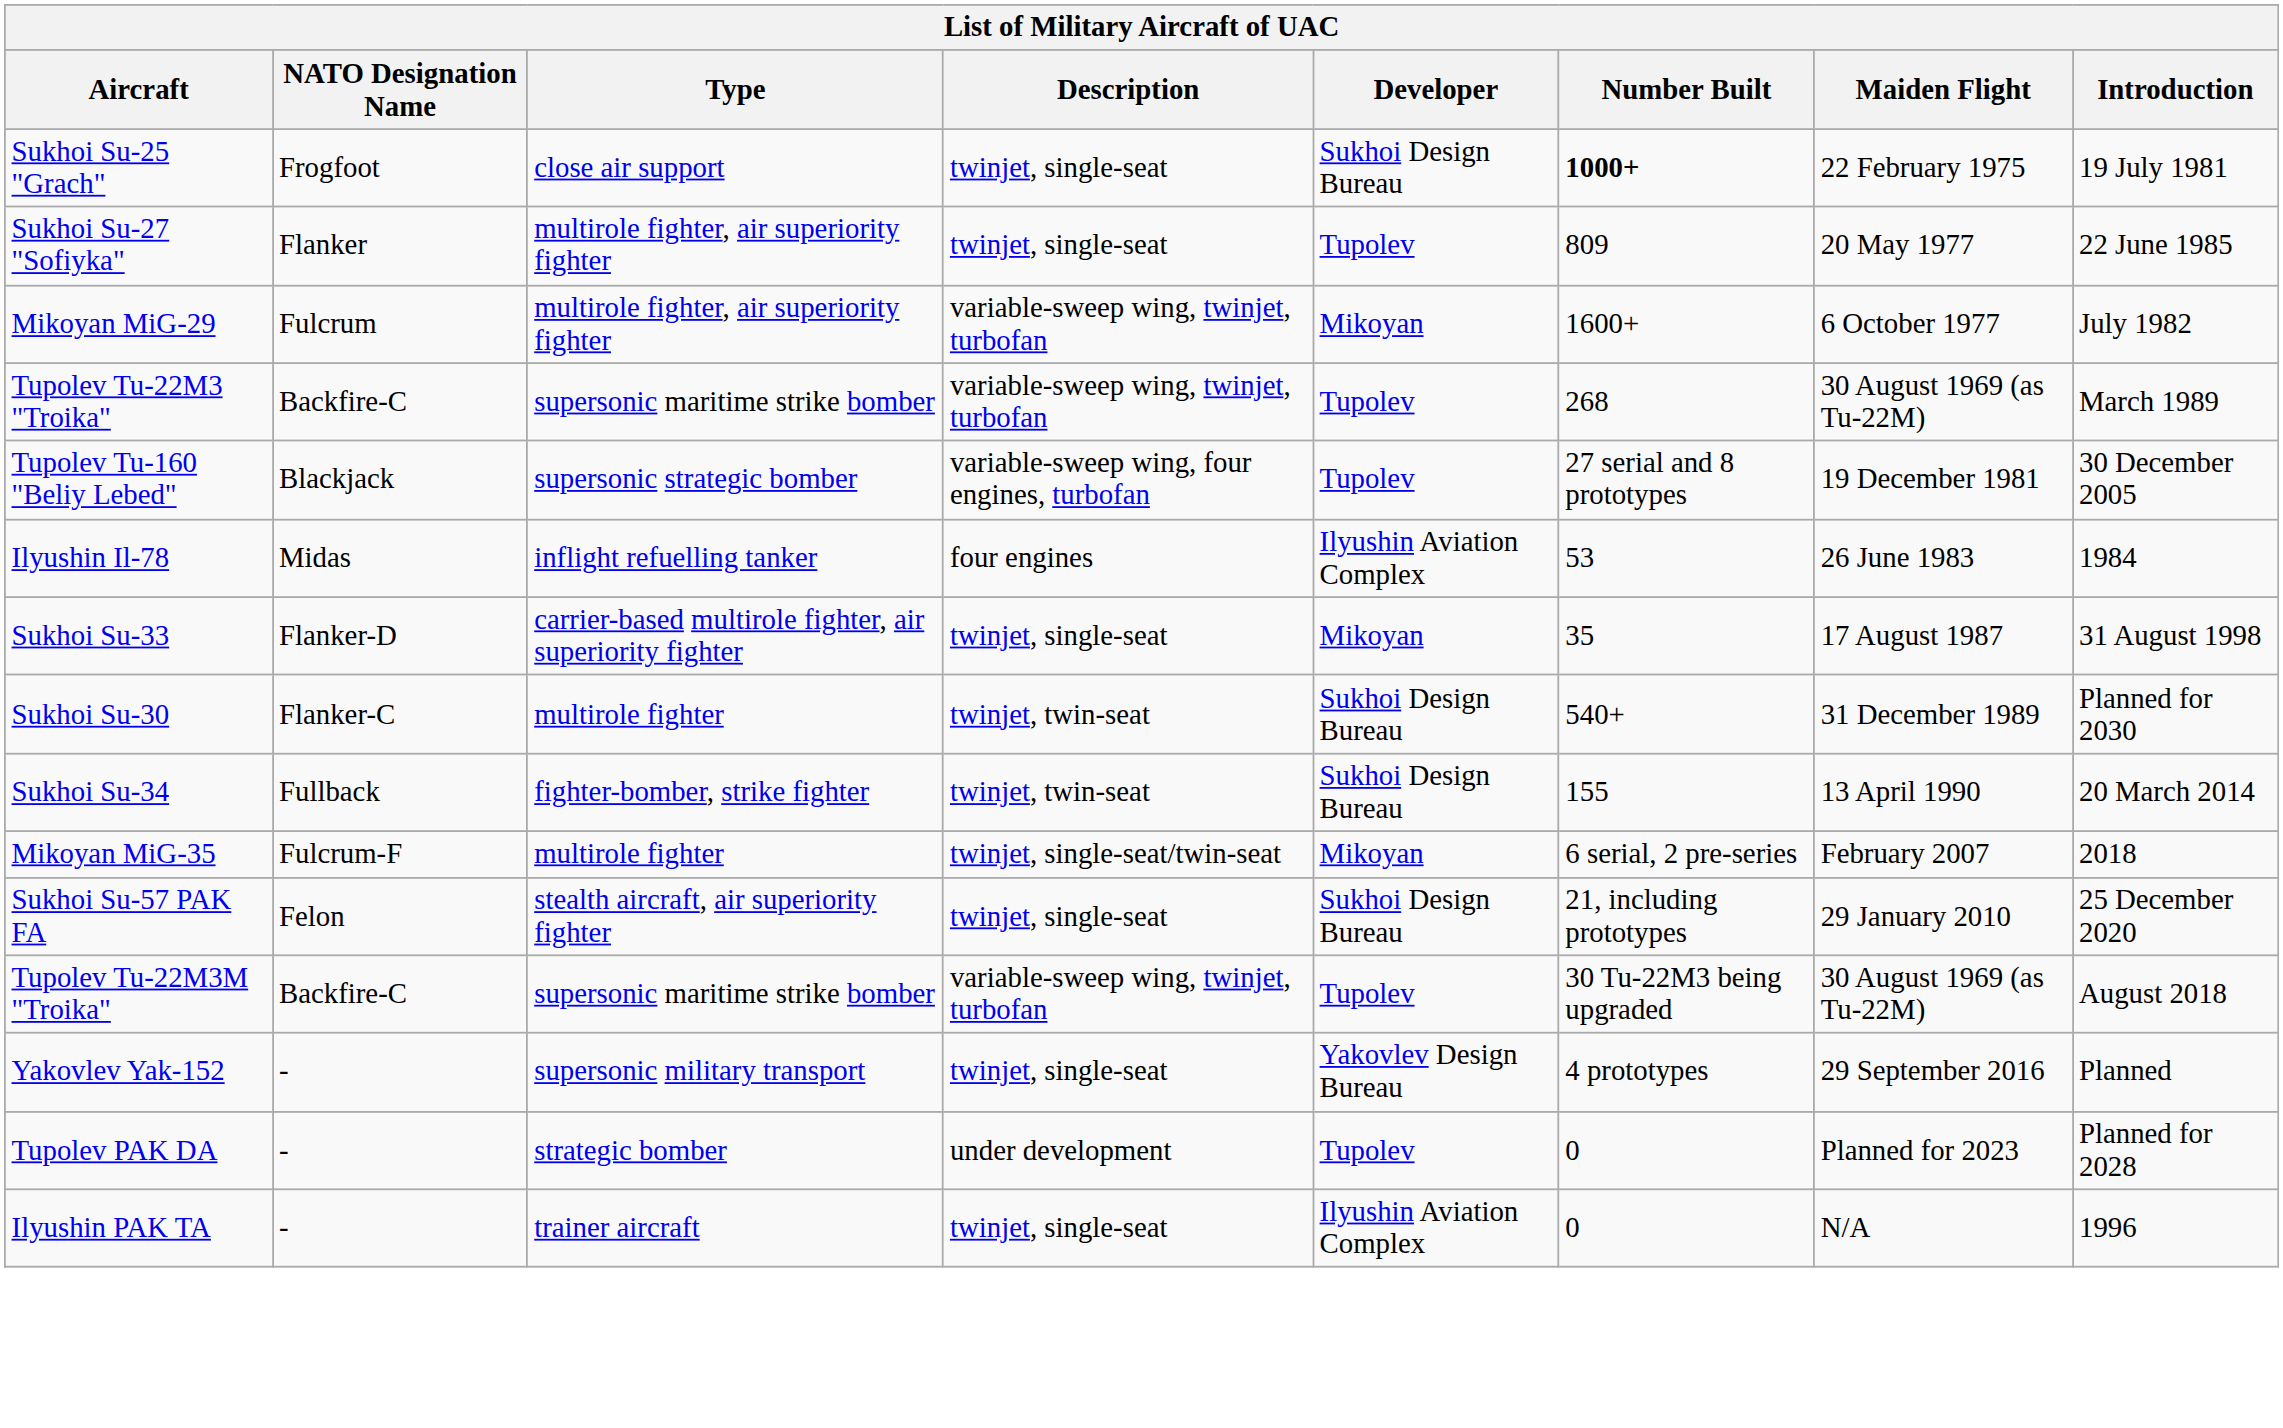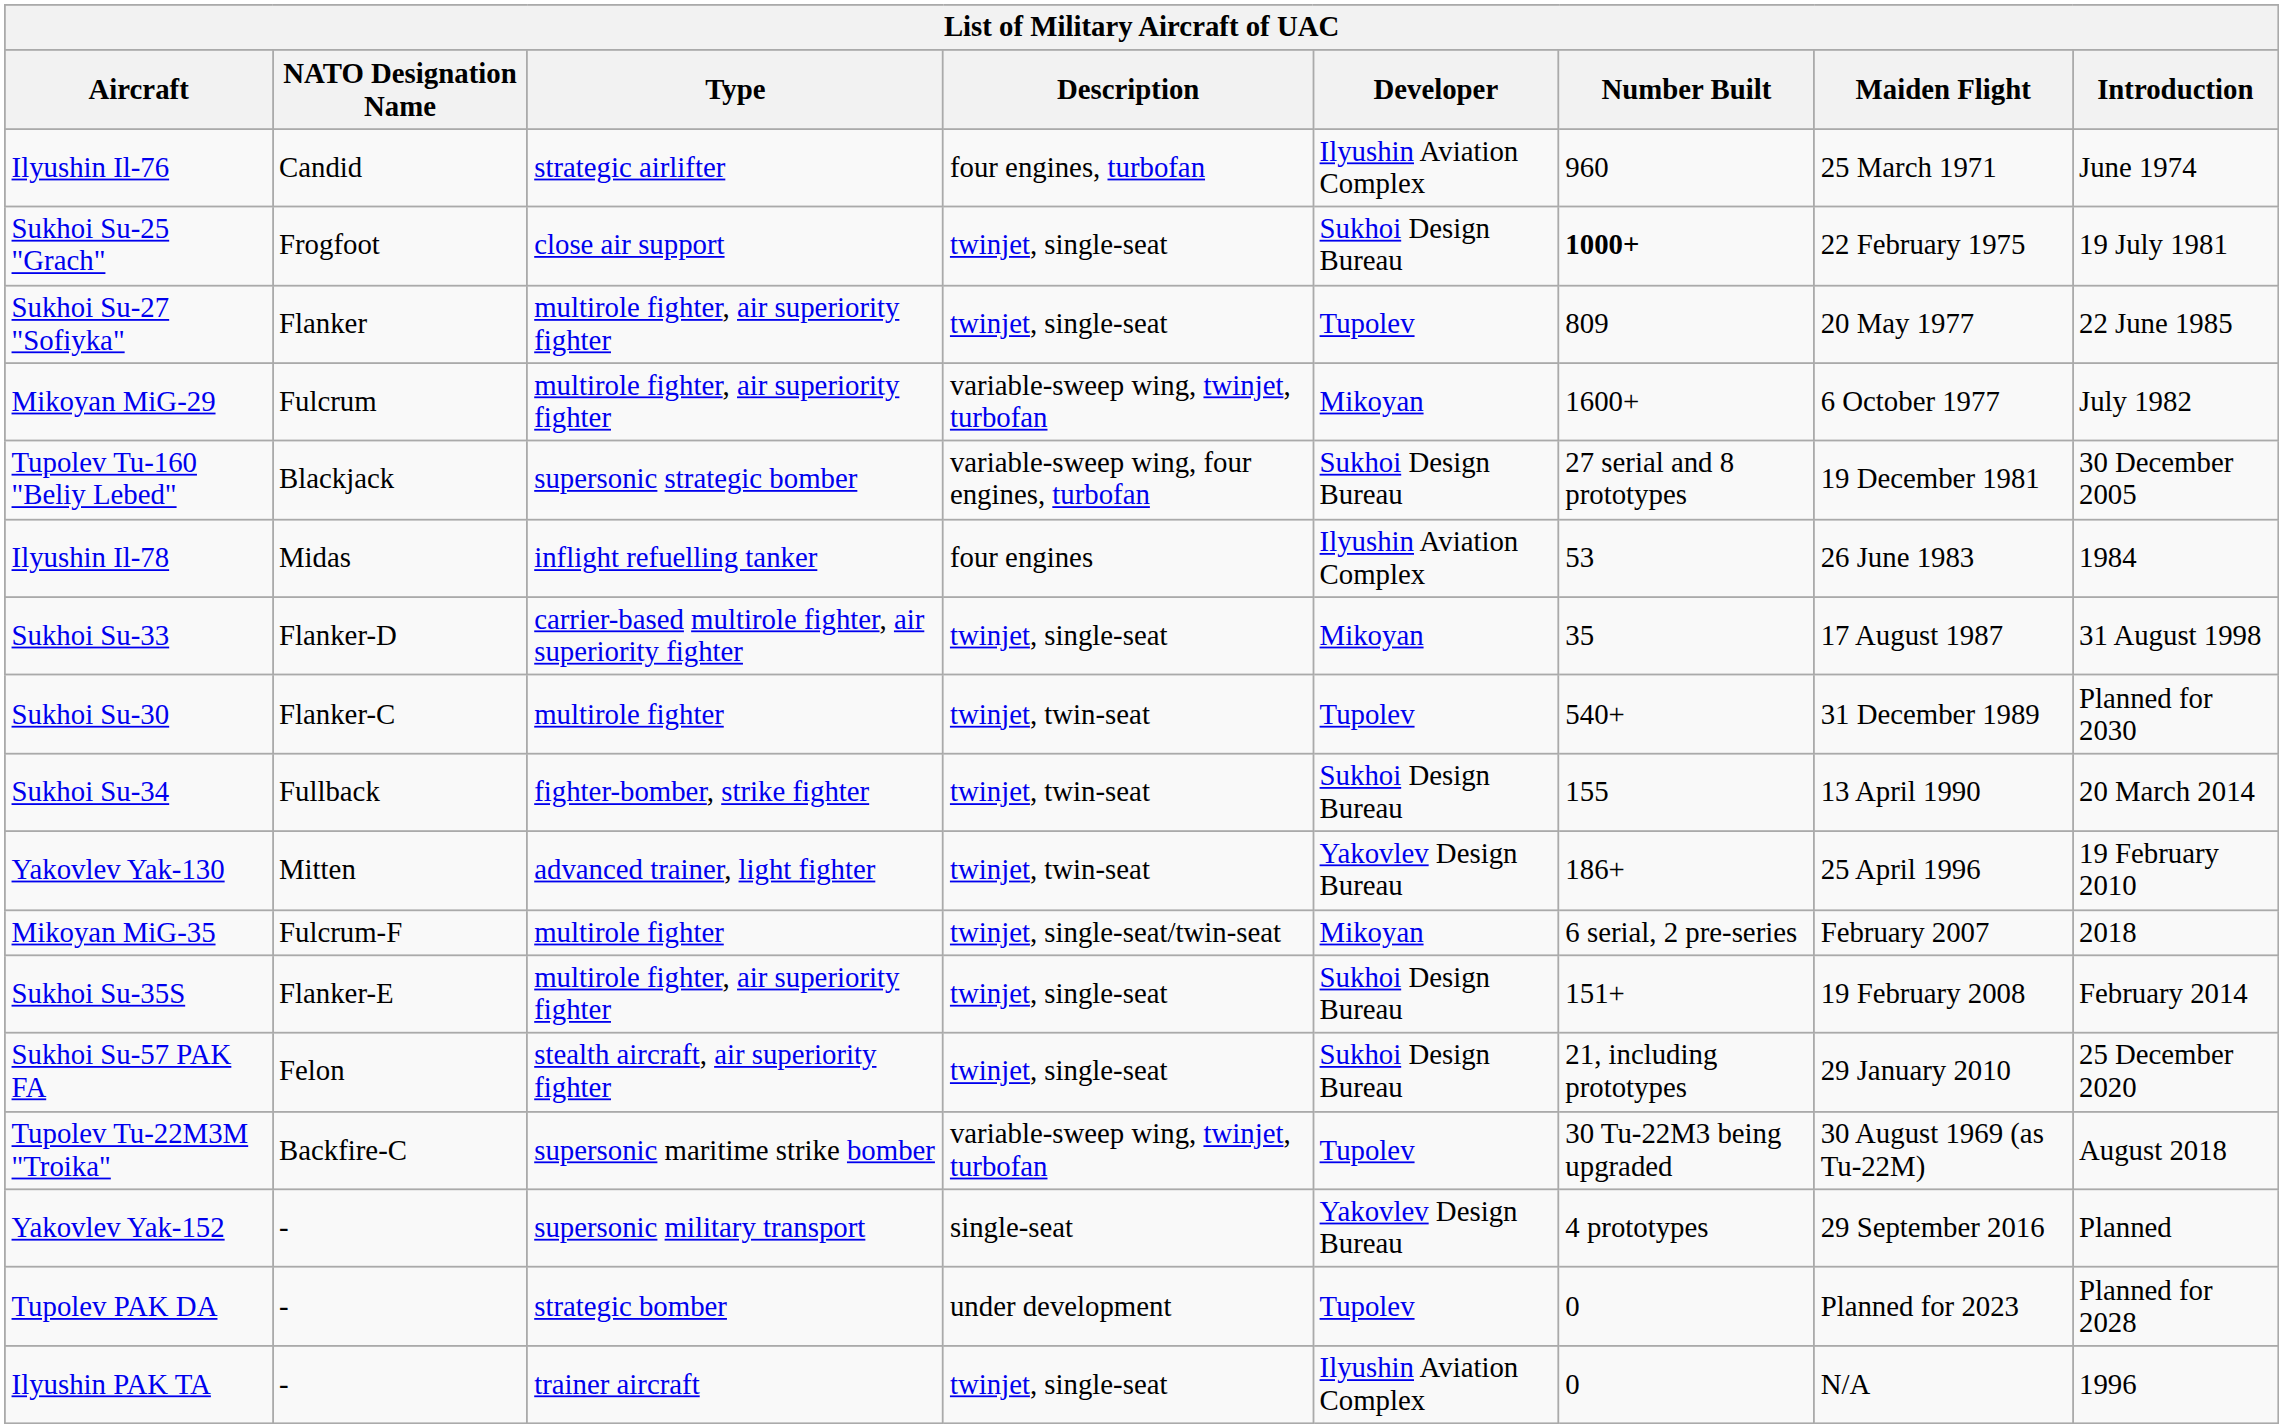 <table class="wikitable sortable" style="margin-left:auto; margin-right:auto">
 <tr>
 <th colspan="8">List of Military Aircraft of UAC</th>
 </tr>
 <tr>
 <th>Aircraft</th>
 <th>NATO Designation Name</th>
 <th>Type</th>
 <th>Description</th>
 <th>Developer</th>
 <th>Number Built</th>
 <th>Maiden Flight</th>
 <th>Introduction</th>
+</tr>
+<tr>
+<td><a href='#'>Ilyushin Il-76</a></td>
+<td>Candid</td>
+<td><a href='#'>strategic airlifter</a></td>
+<td>four engines, <a href='#'>turbofan</a></td>
+<td><a href='#'>Ilyushin</a> Aviation Complex</td>
+<td>960</td>
+<td>25 March 1971</td>
+<td>June 1974</td>
 </tr>
 <tr>
 <td><a href='#'>Sukhoi Su-25 "Grach"</a></td>
 <td>Frogfoot</td>
 <td><a href='#'>close air support</a></td>
 <td><a href='#'>twinjet</a>, single-seat</td>
 <td><a href='#'>Sukhoi</a> Design Bureau</td>
 <td><strong>1000+</strong></td>
 <td>22 February 1975</td>
 <td>19 July 1981</td>
 </tr>
 <tr>
 <td><a href='#'>Sukhoi Su-27 "Sofiyka"</a></td>
 <td>Flanker</td>
 <td><a href='#'>multirole fighter</a>, <a href='#'>air superiority fighter</a></td>
 <td><a href='#'>twinjet</a>, single-seat</td>
 <td><a href='#'>Tupolev</a></td>
 <td>809</td>
 <td>20 May 1977</td>
 <td>22 June 1985</td>
 </tr>
 <tr>
 <td><a href='#'>Mikoyan MiG-29</a></td>
 <td>Fulcrum</td>
 <td><a href='#'>multirole fighter</a>, <a href='#'>air superiority fighter</a></td>
 <td>variable-sweep wing, <a href='#'>twinjet</a>, <a href='#'>turbofan</a></td>
 <td><a href='#'>Mikoyan</a></td>
 <td>1600+</td>
 <td>6 October 1977</td>
 <td>July 1982</td>
 </tr>
 <tr>
-<td><a href='#'>Tupolev Tu-22M3 "Troika"</a></td>
-<td>Backfire-C</td>
-<td><a href='#'>supersonic</a> maritime strike <a href='#'>bomber</a></td>
-<td>variable-sweep wing, <a href='#'>twinjet</a>, <a href='#'>turbofan</a></td>
-<td><a href='#'>Tupolev</a></td>
-<td>268</td>
-<td>30 August 1969 (as Tu-22M)</td>
-<td>March 1989</td>
-</tr>
-<tr>
 <td><a href='#'>Tupolev Tu-160 "Beliy Lebed"</a></td>
 <td>Blackjack</td>
 <td><a href='#'>supersonic</a> <a href='#'>strategic bomber</a></td>
 <td>variable-sweep wing, four engines, <a href='#'>turbofan</a></td>
-<td><a href='#'>Tupolev</a></td>
+<td><a href='#'>Sukhoi</a> Design Bureau</td>
 <td>27 serial and 8 prototypes</td>
 <td>19 December 1981</td>
 <td>30 December 2005</td>
 </tr>
 <tr>
 <td><a href='#'>Ilyushin Il-78</a></td>
 <td>Midas</td>
 <td><a href='#'>inflight refuelling tanker</a></td>
 <td>four engines</td>
 <td><a href='#'>Ilyushin</a> Aviation Complex</td>
 <td>53</td>
 <td>26 June 1983</td>
 <td>1984</td>
 </tr>
 <tr>
 <td><a href='#'>Sukhoi Su-33</a></td>
 <td>Flanker-D</td>
 <td><a href='#'>carrier-based</a> <a href='#'>multirole fighter</a>, <a href='#'>air superiority fighter</a></td>
 <td><a href='#'>twinjet</a>, single-seat</td>
 <td><a href='#'>Mikoyan</a></td>
 <td>35</td>
 <td>17 August 1987</td>
 <td>31 August 1998</td>
 </tr>
 <tr>
 <td><a href='#'>Sukhoi Su-30</a></td>
 <td>Flanker-C</td>
 <td><a href='#'>multirole fighter</a></td>
 <td><a href='#'>twinjet</a>, twin-seat</td>
-<td><a href='#'>Sukhoi</a> Design Bureau</td>
+<td><a href='#'>Tupolev</a></td>
 <td>540+</td>
 <td>31 December 1989</td>
 <td>Planned for 2030</td>
 </tr>
 <tr>
 <td><a href='#'>Sukhoi Su-34</a></td>
 <td>Fullback</td>
 <td><a href='#'>fighter-bomber</a>, <a href='#'>strike fighter</a></td>
 <td><a href='#'>twinjet</a>, twin-seat</td>
 <td><a href='#'>Sukhoi</a> Design Bureau</td>
 <td>155</td>
 <td>13 April 1990</td>
 <td>20 March 2014</td>
 </tr>
 <tr>
+<td><a href='#'>Yakovlev Yak-130</a></td>
+<td>Mitten</td>
+<td><a href='#'>advanced trainer</a>, <a href='#'>light fighter</a></td>
+<td><a href='#'>twinjet</a>, twin-seat</td>
+<td><a href='#'>Yakovlev</a> Design Bureau</td>
+<td>186+</td>
+<td>25 April 1996</td>
+<td>19 February 2010</td>
+</tr>
+<tr>
 <td><a href='#'>Mikoyan MiG-35</a></td>
 <td>Fulcrum-F</td>
 <td><a href='#'>multirole fighter</a></td>
 <td><a href='#'>twinjet</a>, single-seat/twin-seat</td>
 <td><a href='#'>Mikoyan</a></td>
 <td>6 serial, 2 pre-series</td>
 <td>February 2007</td>
 <td>2018</td>
+</tr>
+<tr>
+<td><a href='#'>Sukhoi Su-35S</a></td>
+<td>Flanker-E</td>
+<td><a href='#'>multirole fighter</a>, <a href='#'>air superiority fighter</a></td>
+<td><a href='#'>twinjet</a>, single-seat</td>
+<td><a href='#'>Sukhoi</a> Design Bureau</td>
+<td>151+</td>
+<td>19 February 2008</td>
+<td>February 2014</td>
 </tr>
 <tr>
 <td><a href='#'>Sukhoi Su-57 PAK FA</a></td>
 <td>Felon</td>
 <td><a href='#'>stealth aircraft</a>, <a href='#'>air superiority fighter</a></td>
 <td><a href='#'>twinjet</a>, single-seat</td>
 <td><a href='#'>Sukhoi</a> Design Bureau</td>
 <td>21, including prototypes</td>
 <td>29 January 2010</td>
 <td>25 December 2020</td>
 </tr>
 <tr>
 <td><a href='#'>Tupolev Tu-22M3M "Troika"</a></td>
 <td>Backfire-C</td>
 <td><a href='#'>supersonic</a> maritime strike <a href='#'>bomber</a></td>
 <td>variable-sweep wing, <a href='#'>twinjet</a>, <a href='#'>turbofan</a></td>
 <td><a href='#'>Tupolev</a></td>
 <td>30 Tu-22M3 being upgraded</td>
 <td>30 August 1969 (as Tu-22M)</td>
 <td>August 2018</td>
 </tr>
 <tr>
 <td><a href='#'>Yakovlev Yak-152</a></td>
 <td>-</td>
 <td><a href='#'>supersonic</a> <a href='#'>military transport</a></td>
-<td><a href='#'>twinjet</a>, single-seat</td>
+<td>single-seat</td>
 <td><a href='#'>Yakovlev</a> Design Bureau</td>
 <td>4 prototypes</td>
 <td>29 September 2016</td>
 <td>Planned</td>
 </tr>
 <tr>
 <td><a href='#'>Tupolev PAK DA</a></td>
 <td>-</td>
 <td><a href='#'>strategic bomber</a></td>
 <td>under development</td>
 <td><a href='#'>Tupolev</a></td>
 <td>0</td>
 <td>Planned for 2023</td>
 <td>Planned for 2028</td>
 </tr>
 <tr>
 <td><a href='#'>Ilyushin PAK TA</a></td>
 <td>-</td>
 <td><a href='#'>trainer aircraft</a></td>
 <td><a href='#'>twinjet</a>, single-seat</td>
 <td><a href='#'>Ilyushin</a> Aviation Complex</td>
 <td>0</td>
 <td>N/A</td>
 <td>1996</td>
 </tr>
 </table>
